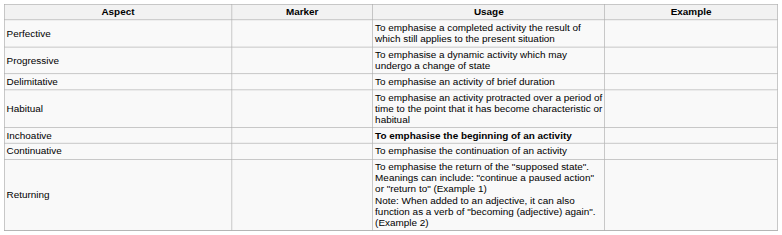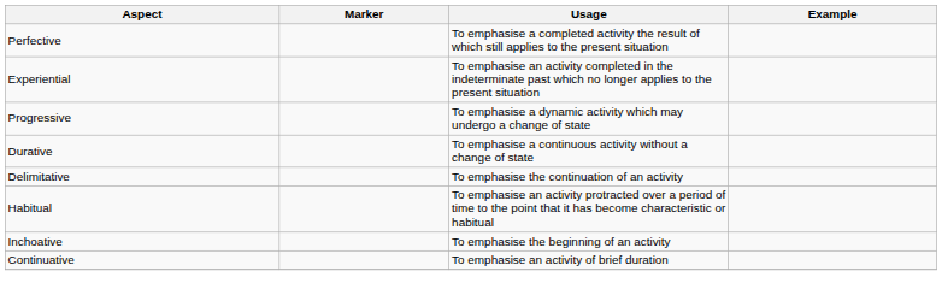 <table class="wikitable">
 <tr>
 <th>Aspect</th>
 <th>Marker</th>
 <th width="30%">Usage</th>
 <th>Example</th>
 </tr>
 <tr>
 <td>Perfective</td>
 <td></td>
 <td>To emphasise a completed activity the result of which still applies to the present situation</td>
 <td></td>
 </tr>
 <tr>
+<td>Experiential</td>
+<td></td>
+<td>To emphasise an activity completed in the indeterminate past which no longer applies to the present situation</td>
+<td></td>
+</tr>
+<tr>
 <td>Progressive</td>
 <td></td>
 <td>To emphasise a dynamic activity which may undergo a change of state</td>
 <td></td>
 </tr>
 <tr>
+<td>Durative</td>
+<td></td>
+<td>To emphasise a continuous activity without a change of state</td>
+<td></td>
+</tr>
+<tr>
 <td>Delimitative</td>
 <td></td>
-<td>To emphasise an activity of brief duration</td>
+<td>To emphasise the continuation of an activity</td>
 <td></td>
 </tr>
 <tr>
 <td>Habitual</td>
 <td></td>
 <td>To emphasise an activity protracted over a period of time to the point that it has become characteristic or habitual</td>
 <td></td>
 </tr>
 <tr>
 <td>Inchoative</td>
 <td></td>
-<td><strong>To emphasise the beginning of an activity</strong></td>
+<td>To emphasise the beginning of an activity</td>
 <td></td>
 </tr>
 <tr>
 <td>Continuative</td>
 <td></td>
-<td>To emphasise the continuation of an activity</td>
-<td></td>
-</tr>
-<tr>
-<td>Returning</td>
-<td></td>
-<td>To emphasise the return of the "supposed state".<br>Meanings can include: "continue a paused action" or "return to" (Example 1)<br>Note: When added to an adjective, it can also function as a verb of "becoming (adjective) again". (Example 2)</td>
+<td>To emphasise an activity of brief duration</td>
 <td></td>
 </tr>
 <tr>
 </tr>
 </table>
